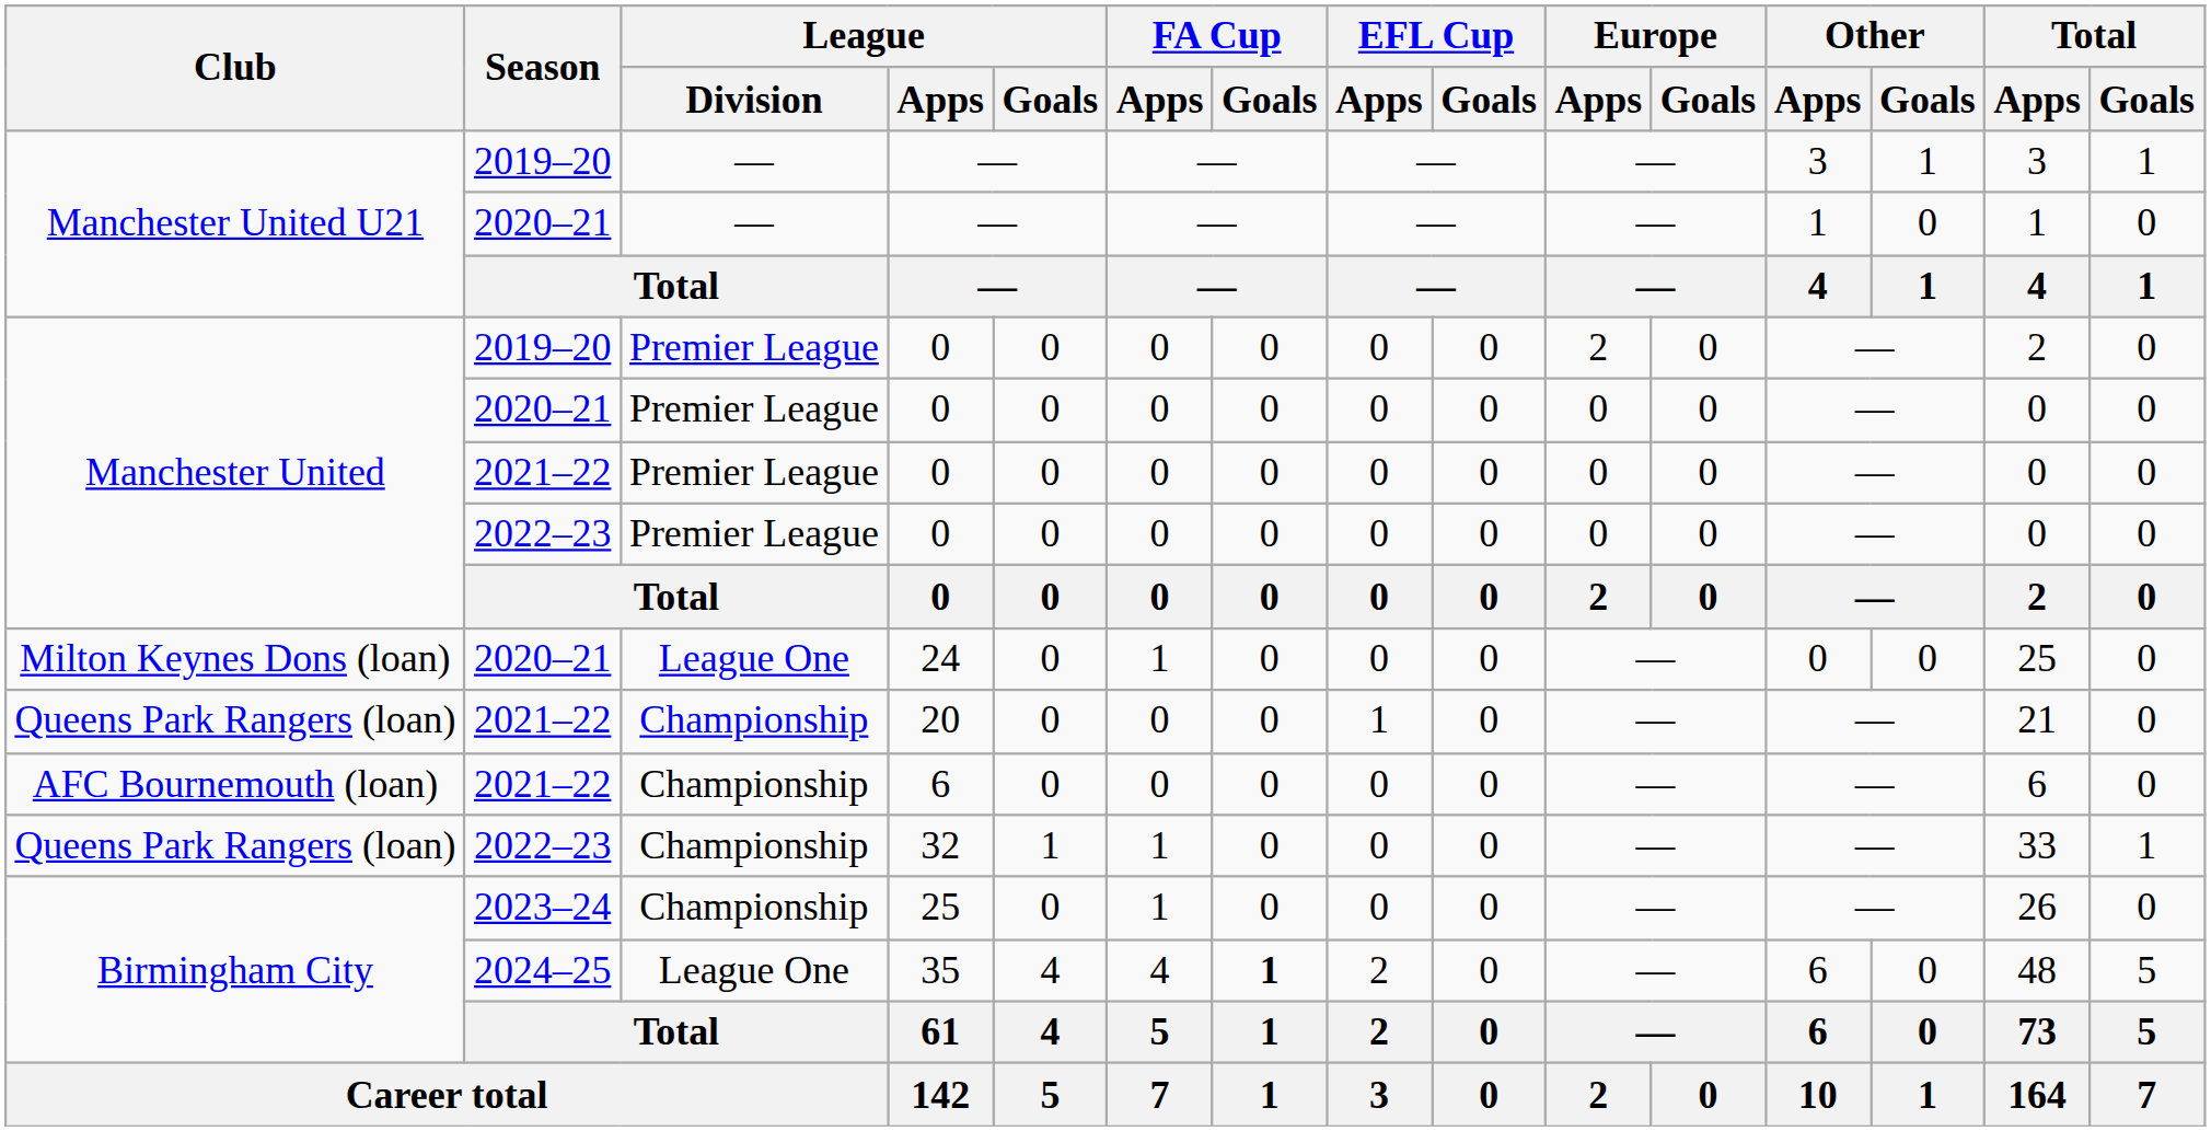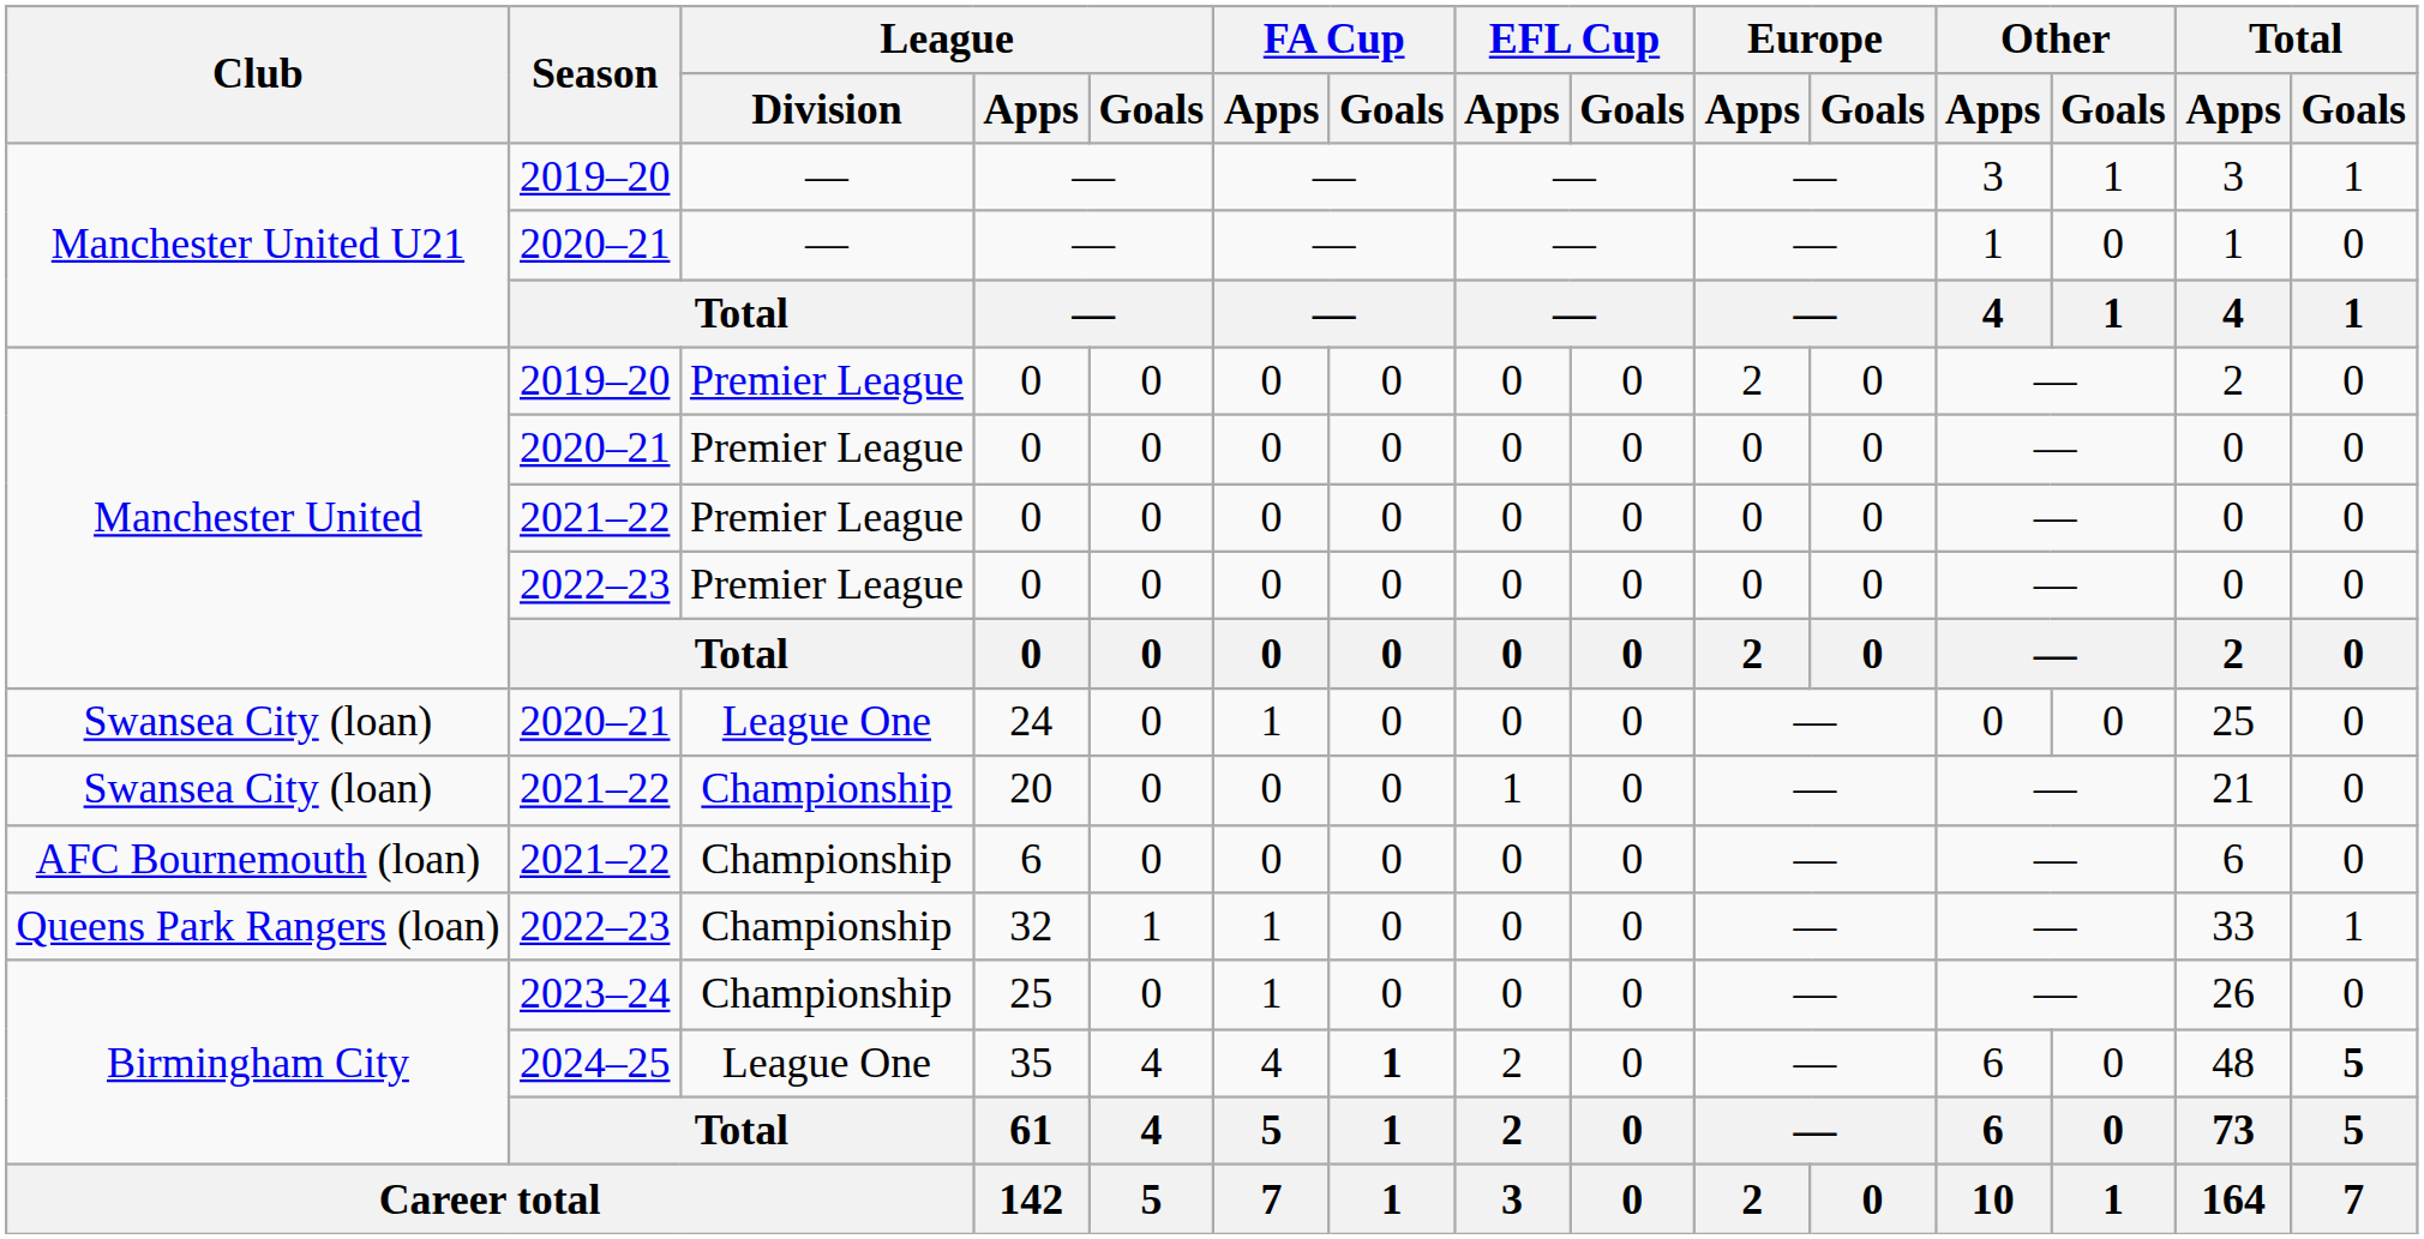 <table class=wikitable style=text-align:center>
 <tr>
 <th rowspan=2>Club</th>
 <th rowspan=2>Season</th>
 <th colspan=3>League</th>
 <th colspan=2><a href='#'>FA Cup</a></th>
 <th colspan=2><a href='#'>EFL Cup</a></th>
 <th colspan=2>Europe</th>
 <th colspan=2>Other</th>
 <th colspan=2>Total</th>
 </tr>
 <tr>
 <th>Division</th>
 <th>Apps</th>
 <th>Goals</th>
 <th>Apps</th>
 <th>Goals</th>
 <th>Apps</th>
 <th>Goals</th>
 <th>Apps</th>
 <th>Goals</th>
 <th>Apps</th>
 <th>Goals</th>
 <th>Apps</th>
 <th>Goals</th>
 </tr>
 <tr>
 <td rowspan=3><a href='#'>Manchester United U21</a></td>
 <td><a href='#'>2019–20</a></td>
 <td>—</td>
 <td colspan=2>—</td>
 <td colspan=2>—</td>
 <td colspan=2>—</td>
 <td colspan=2>—</td>
 <td>3</td>
 <td>1</td>
 <td>3</td>
 <td>1</td>
 </tr>
 <tr>
 <td><a href='#'>2020–21</a></td>
 <td>—</td>
 <td colspan=2>—</td>
 <td colspan=2>—</td>
 <td colspan=2>—</td>
 <td colspan=2>—</td>
 <td>1</td>
 <td>0</td>
 <td>1</td>
 <td>0</td>
 </tr>
 <tr>
 <th colspan="2">Total</th>
 <th colspan=2>—</th>
 <th colspan=2>—</th>
 <th colspan=2>—</th>
 <th colspan=2>—</th>
 <th>4</th>
 <th>1</th>
 <th>4</th>
 <th>1</th>
 </tr>
 <tr>
 <td rowspan=5><a href='#'>Manchester United</a></td>
 <td><a href='#'>2019–20</a></td>
 <td><a href='#'>Premier League</a></td>
 <td>0</td>
 <td>0</td>
 <td>0</td>
 <td>0</td>
 <td>0</td>
 <td>0</td>
 <td>2</td>
 <td>0</td>
 <td colspan=2>—</td>
 <td>2</td>
 <td>0</td>
 </tr>
 <tr>
 <td><a href='#'>2020–21</a></td>
 <td>Premier League</td>
 <td>0</td>
 <td>0</td>
 <td>0</td>
 <td>0</td>
 <td>0</td>
 <td>0</td>
 <td>0</td>
 <td>0</td>
 <td colspan=2>—</td>
 <td>0</td>
 <td>0</td>
 </tr>
 <tr>
 <td><a href='#'>2021–22</a></td>
 <td>Premier League</td>
 <td>0</td>
 <td>0</td>
 <td>0</td>
 <td>0</td>
 <td>0</td>
 <td>0</td>
 <td>0</td>
 <td>0</td>
 <td colspan=2>—</td>
 <td>0</td>
 <td>0</td>
 </tr>
 <tr>
 <td><a href='#'>2022–23</a></td>
 <td>Premier League</td>
 <td>0</td>
 <td>0</td>
 <td>0</td>
 <td>0</td>
 <td>0</td>
 <td>0</td>
 <td>0</td>
 <td>0</td>
 <td colspan=2>—</td>
 <td>0</td>
 <td>0</td>
 </tr>
 <tr>
 <th colspan="2">Total</th>
 <th>0</th>
 <th>0</th>
 <th>0</th>
 <th>0</th>
 <th>0</th>
 <th>0</th>
 <th>2</th>
 <th>0</th>
 <th colspan=2>—</th>
 <th>2</th>
 <th>0</th>
 </tr>
 <tr>
-<td><a href='#'>Milton Keynes Dons</a> (loan)</td>
+<td><a href='#'>Swansea City</a> (loan)</td>
 <td><a href='#'>2020–21</a></td>
 <td><a href='#'>League One</a></td>
 <td>24</td>
 <td>0</td>
 <td>1</td>
 <td>0</td>
 <td>0</td>
 <td>0</td>
 <td colspan="2">—</td>
 <td>0</td>
 <td>0</td>
 <td>25</td>
 <td>0</td>
 </tr>
 <tr>
-<td><a href='#'>Queens Park Rangers</a> (loan)</td>
+<td><a href='#'>Swansea City</a> (loan)</td>
 <td><a href='#'>2021–22</a></td>
 <td><a href='#'>Championship</a></td>
 <td>20</td>
 <td>0</td>
 <td>0</td>
 <td>0</td>
 <td>1</td>
 <td>0</td>
 <td colspan="2">—</td>
 <td colspan="2">—</td>
 <td>21</td>
 <td>0</td>
 </tr>
 <tr>
 <td><a href='#'>AFC Bournemouth</a> (loan)</td>
 <td><a href='#'>2021–22</a></td>
 <td>Championship</td>
 <td>6</td>
 <td>0</td>
 <td>0</td>
 <td>0</td>
 <td>0</td>
 <td>0</td>
 <td colspan="2">—</td>
 <td colspan="2">—</td>
 <td>6</td>
 <td>0</td>
 </tr>
 <tr>
 <td><a href='#'>Queens Park Rangers</a> (loan)</td>
 <td><a href='#'>2022–23</a></td>
 <td>Championship</td>
 <td>32</td>
 <td>1</td>
 <td>1</td>
 <td>0</td>
 <td>0</td>
 <td>0</td>
 <td colspan="2">—</td>
 <td colspan="2">—</td>
 <td>33</td>
 <td>1</td>
 </tr>
 <tr>
 <td rowspan="3"><a href='#'>Birmingham City</a></td>
 <td><a href='#'>2023–24</a></td>
 <td>Championship</td>
 <td>25</td>
 <td>0</td>
 <td>1</td>
 <td>0</td>
 <td>0</td>
 <td>0</td>
 <td colspan="2">—</td>
 <td colspan="2">—</td>
 <td>26</td>
 <td>0</td>
 </tr>
 <tr>
 <td><a href='#'>2024–25</a></td>
 <td>League One</td>
 <td>35</td>
 <td>4</td>
 <td>4</td>
 <td><strong>1</strong></td>
 <td>2</td>
 <td>0</td>
 <td colspan="2">—</td>
 <td>6</td>
 <td>0</td>
 <td>48</td>
-<td>5</td>
+<td><strong>5</strong></td>
 </tr>
 <tr>
 <th colspan="2">Total</th>
 <th>61</th>
 <th>4</th>
 <th>5</th>
 <th>1</th>
 <th>2</th>
 <th>0</th>
 <th colspan="2">—</th>
 <th>6</th>
 <th>0</th>
 <th>73</th>
 <th>5</th>
 </tr>
 <tr>
 <th colspan=3>Career total</th>
 <th>142</th>
 <th>5</th>
 <th>7</th>
 <th>1</th>
 <th>3</th>
 <th>0</th>
 <th>2</th>
 <th>0</th>
 <th>10</th>
 <th>1</th>
 <th>164</th>
 <th>7</th>
 </tr>
 </table>
